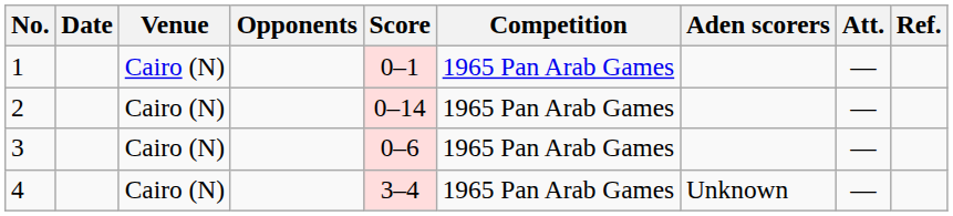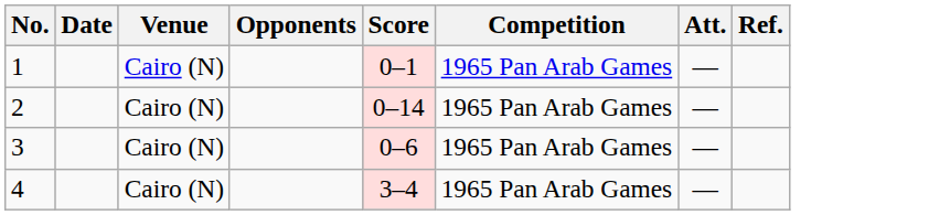 <table class="wikitable sortable">
 <tr>
 <th>No.</th>
 <th>Date</th>
 <th>Venue</th>
 <th>Opponents</th>
 <th>Score</th>
 <th>Competition</th>
-<th class=unsortable>Aden scorers</th>
 <th>Att.</th>
 <th class=unsortable>Ref.</th>
 </tr>
 <tr>
 <td>1</td>
 <td></td>
 <td><a href='#'>Cairo</a> (N)</td>
 <td></td>
 <td align=center bgcolor=#ffdddd>0–1</td>
 <td><a href='#'>1965 Pan Arab Games</a></td>
-<td></td>
 <td align=center>—</td>
 <td></td>
 </tr>
 <tr>
 <td>2</td>
 <td></td>
 <td>Cairo (N)</td>
 <td></td>
 <td align=center bgcolor=#ffdddd>0–14</td>
 <td>1965 Pan Arab Games</td>
-<td></td>
 <td align=center>—</td>
 <td></td>
 </tr>
 <tr>
 <td>3</td>
 <td></td>
 <td>Cairo (N)</td>
 <td></td>
 <td align=center bgcolor=#ffdddd>0–6</td>
 <td>1965 Pan Arab Games</td>
-<td></td>
 <td align=center>—</td>
 <td></td>
 </tr>
 <tr>
 <td>4</td>
 <td></td>
 <td>Cairo (N)</td>
 <td></td>
 <td align=center bgcolor=#ffdddd>3–4</td>
 <td>1965 Pan Arab Games</td>
-<td>Unknown</td>
 <td align=center>—</td>
 <td></td>
 </tr>
 </table>
